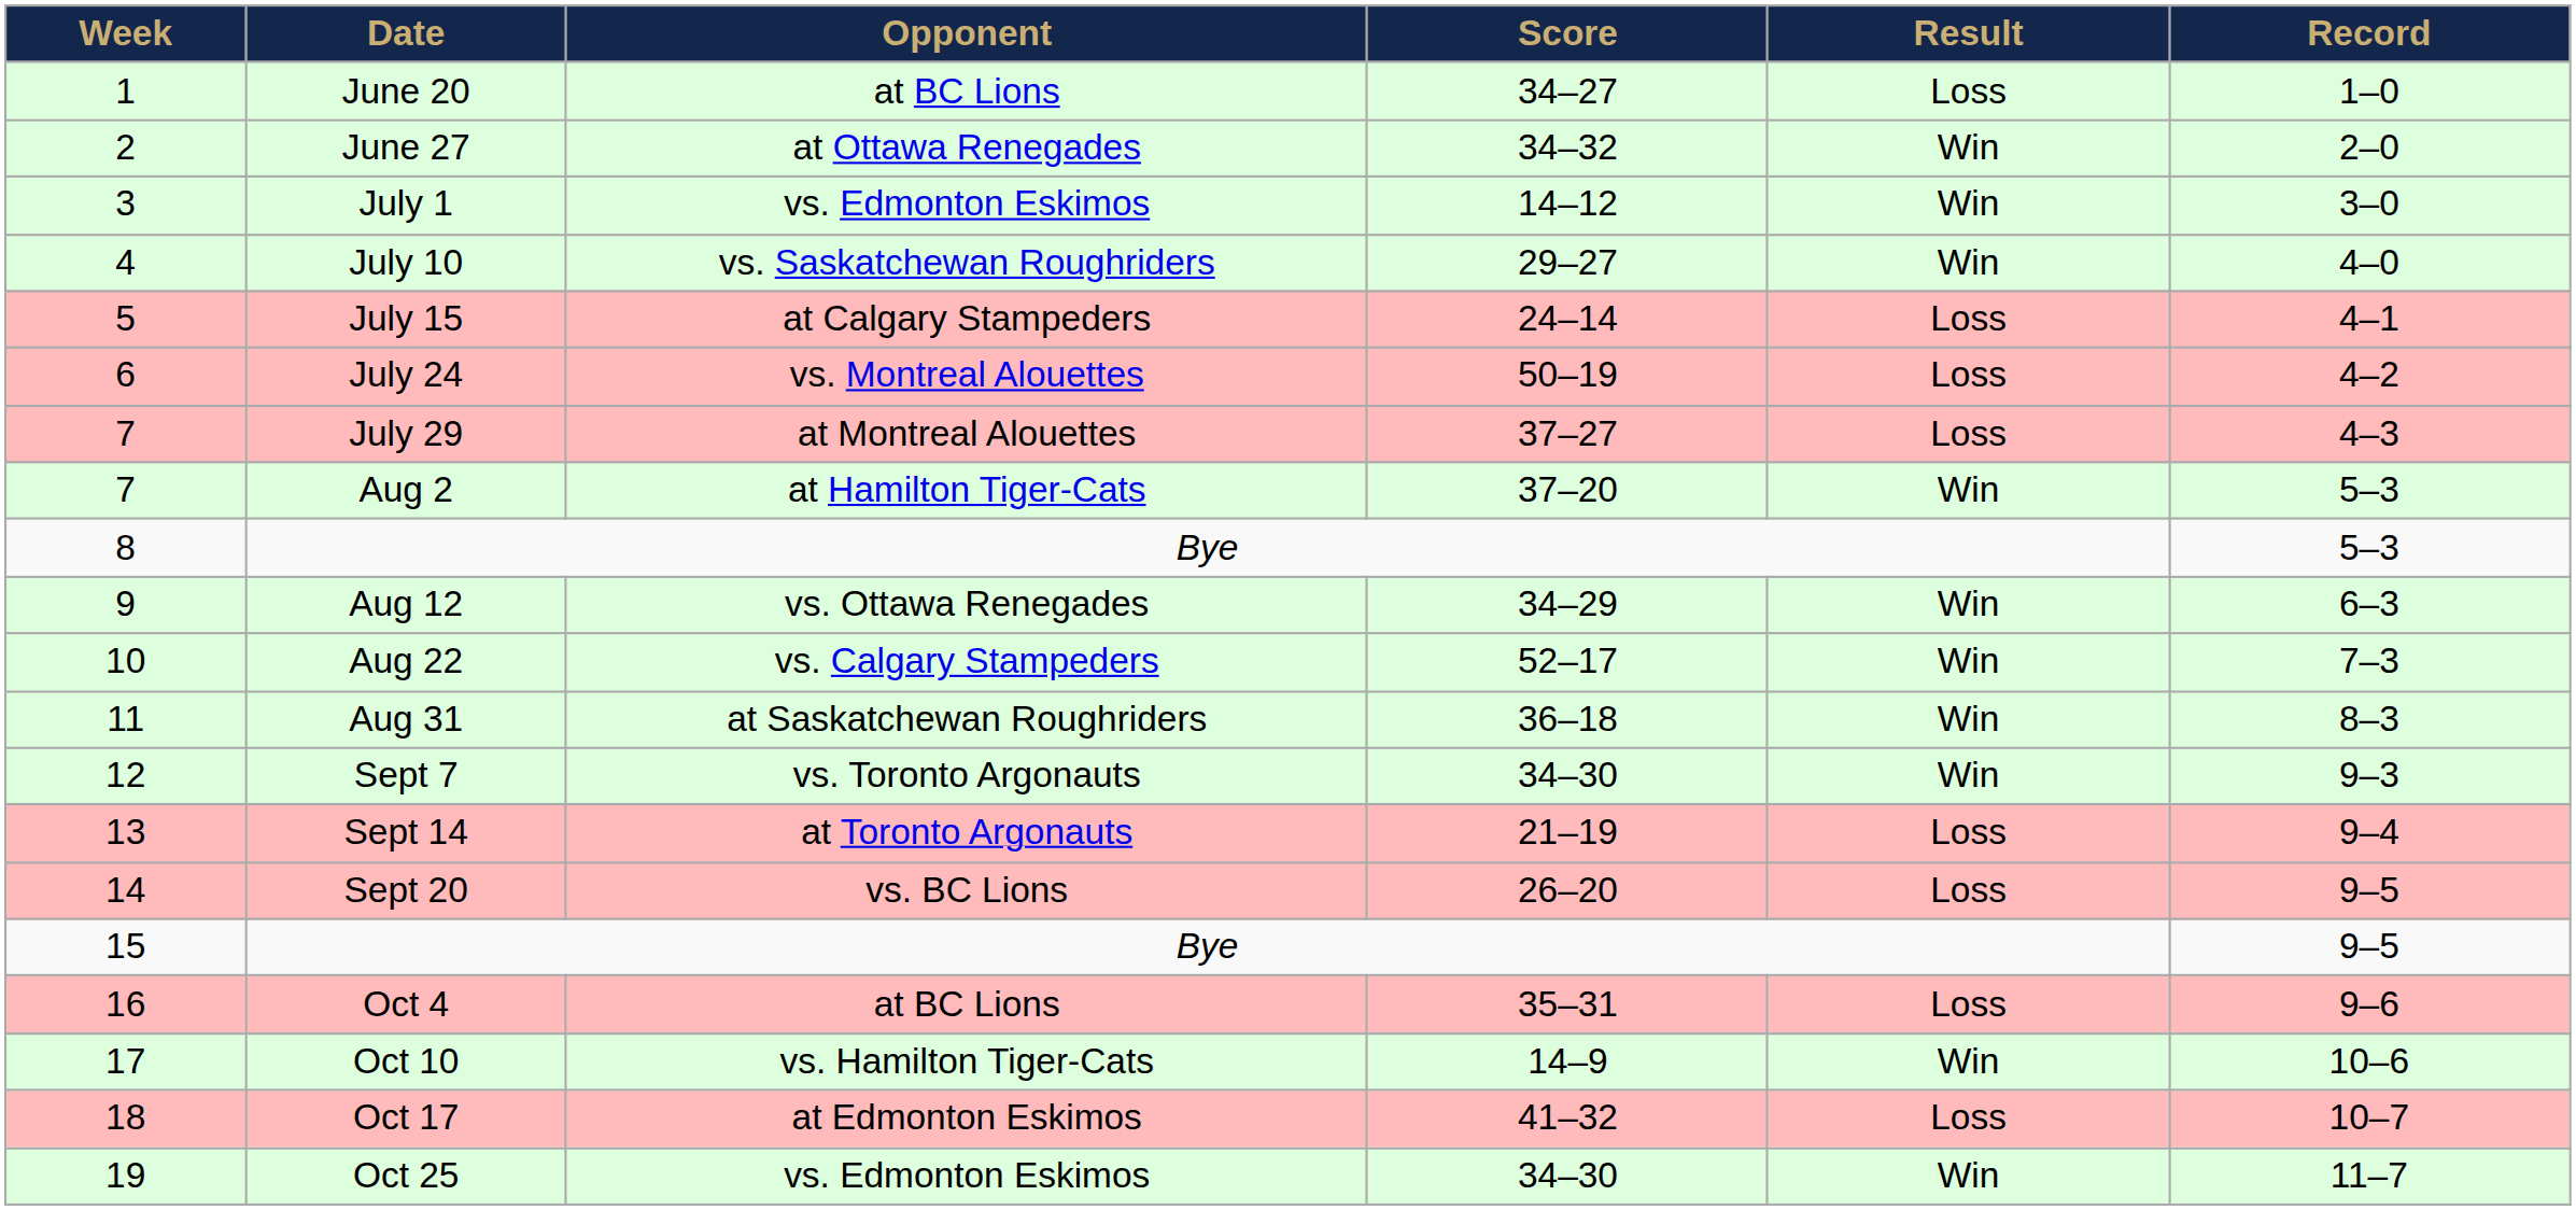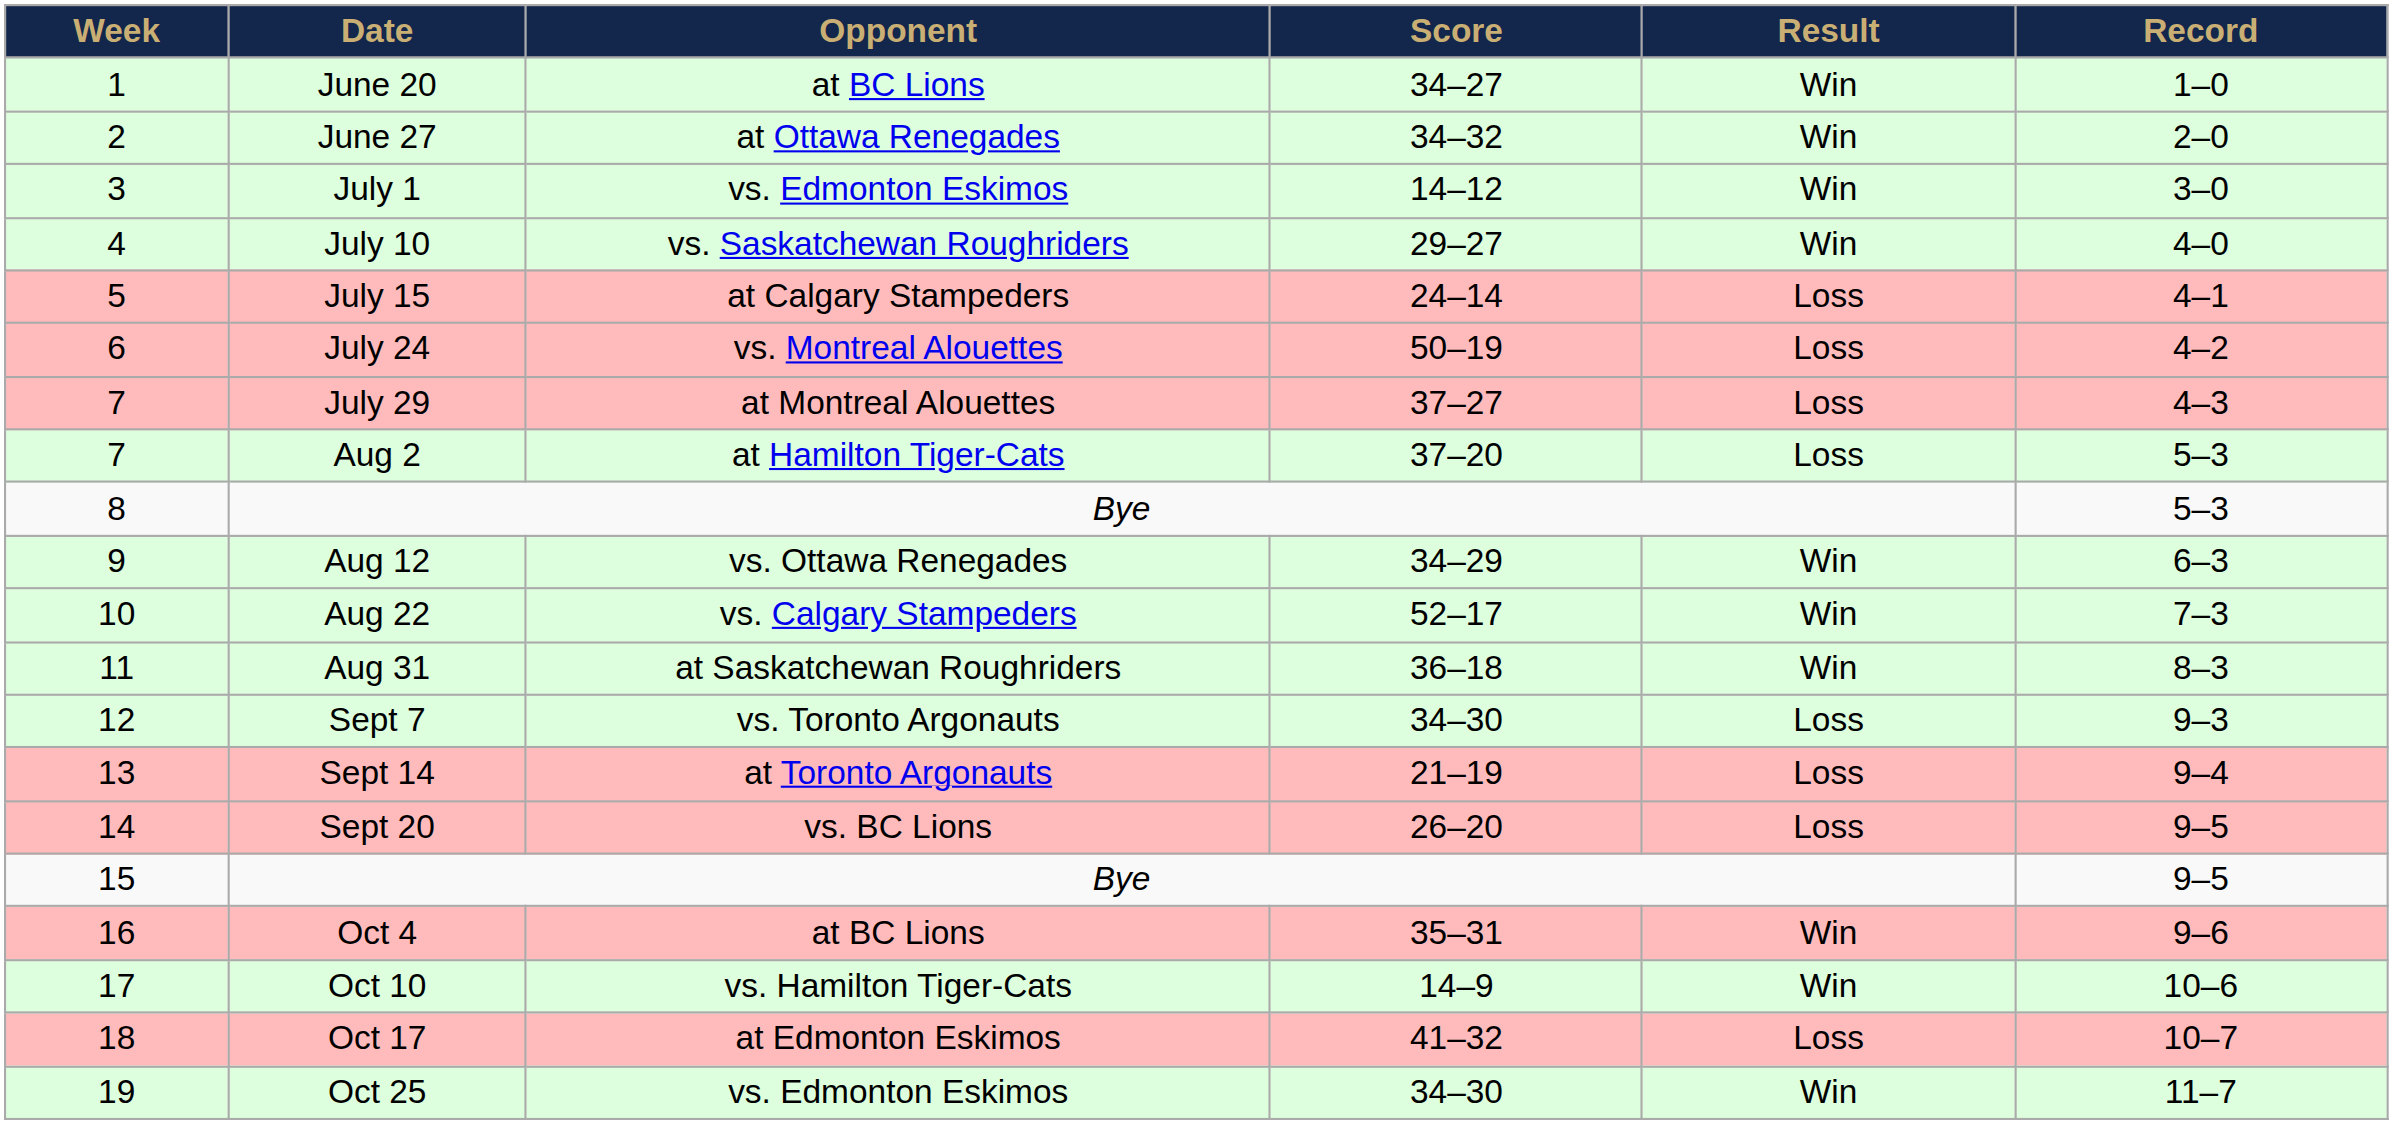 <table class="wikitable sortable sortable">
 <tr>
 <th style="background:#13264B;color:#C9AF74;" width="6%">Week</th>
 <th style="background:#13264B;color:#C9AF74;" width="8%">Date</th>
 <th style="background:#13264B;color:#C9AF74;" width="20%">Opponent</th>
 <th style="background:#13264B;color:#C9AF74;" width="10%">Score</th>
 <th style="background:#13264B;color:#C9AF74;" width="10%">Result</th>
 <th style="background:#13264B;color:#C9AF74;" width="10%">Record</th>
 </tr>
 <tr align="center" bgcolor="#ddffdd">
 <td>1</td>
 <td>June 20</td>
 <td>at <a href='#'>BC Lions</a></td>
 <td>34–27</td>
-<td>Loss</td>
+<td>Win</td>
 <td>1–0</td>
 </tr>
 <tr align="center" bgcolor="#ddffdd">
 <td>2</td>
 <td>June 27</td>
 <td>at <a href='#'>Ottawa Renegades</a></td>
 <td>34–32</td>
 <td>Win</td>
 <td>2–0</td>
 </tr>
 <tr align="center" bgcolor="#ddffdd">
 <td>3</td>
 <td>July 1</td>
 <td>vs. <a href='#'>Edmonton Eskimos</a></td>
 <td>14–12</td>
 <td>Win</td>
 <td>3–0</td>
 </tr>
 <tr align="center" bgcolor="#ddffdd">
 <td>4</td>
 <td>July 10</td>
 <td>vs. <a href='#'>Saskatchewan Roughriders</a></td>
 <td>29–27</td>
 <td>Win</td>
 <td>4–0</td>
 </tr>
 <tr align="center" bgcolor="#ffbbbb">
 <td>5</td>
 <td>July 15</td>
 <td>at Calgary Stampeders</td>
 <td>24–14</td>
 <td>Loss</td>
 <td>4–1</td>
 </tr>
 <tr align="center" bgcolor="#ffbbbb">
 <td>6</td>
 <td>July 24</td>
 <td>vs. <a href='#'>Montreal Alouettes</a></td>
 <td>50–19</td>
 <td>Loss</td>
 <td>4–2</td>
 </tr>
 <tr align="center" bgcolor="#ffbbbb">
 <td>7</td>
 <td>July 29</td>
 <td>at Montreal Alouettes</td>
 <td>37–27</td>
 <td>Loss</td>
 <td>4–3</td>
 </tr>
 <tr align="center" bgcolor="#ddffdd">
 <td>7</td>
 <td>Aug 2</td>
 <td>at <a href='#'>Hamilton Tiger-Cats</a></td>
 <td>37–20</td>
-<td>Win</td>
+<td>Loss</td>
 <td>5–3</td>
 </tr>
 <tr align="center">
 <td>8</td>
 <td colSpan=4 align="center"><em>Bye</em></td>
 <td>5–3</td>
 </tr>
 <tr align="center" bgcolor="#ddffdd">
 <td>9</td>
 <td>Aug 12</td>
 <td>vs. Ottawa Renegades</td>
 <td>34–29</td>
 <td>Win</td>
 <td>6–3</td>
 </tr>
 <tr align="center" bgcolor="#ddffdd">
 <td>10</td>
 <td>Aug 22</td>
 <td>vs. <a href='#'>Calgary Stampeders</a></td>
 <td>52–17</td>
 <td>Win</td>
 <td>7–3</td>
 </tr>
 <tr align="center" bgcolor="#ddffdd">
 <td>11</td>
 <td>Aug 31</td>
 <td>at Saskatchewan Roughriders</td>
 <td>36–18</td>
 <td>Win</td>
 <td>8–3</td>
 </tr>
 <tr align="center" bgcolor="#ddffdd">
 <td>12</td>
 <td>Sept 7</td>
 <td>vs. Toronto Argonauts</td>
 <td>34–30</td>
-<td>Win</td>
+<td>Loss</td>
 <td>9–3</td>
 </tr>
 <tr align="center" bgcolor="#ffbbbb">
 <td>13</td>
 <td>Sept 14</td>
 <td>at <a href='#'>Toronto Argonauts</a></td>
 <td>21–19</td>
 <td>Loss</td>
 <td>9–4</td>
 </tr>
 <tr align="center" bgcolor="ffbbbb">
 <td>14</td>
 <td>Sept 20</td>
 <td>vs. BC Lions</td>
 <td>26–20</td>
 <td>Loss</td>
 <td>9–5</td>
 </tr>
 <tr align="center">
 <td>15</td>
 <td colSpan=4 align="center"><em>Bye</em></td>
 <td>9–5</td>
 </tr>
 <tr align="center" bgcolor="#ffbbbb">
 <td>16</td>
 <td>Oct 4</td>
 <td>at BC Lions</td>
 <td>35–31</td>
-<td>Loss</td>
+<td>Win</td>
 <td>9–6</td>
 </tr>
 <tr align="center" bgcolor="ddffdd">
 <td>17</td>
 <td>Oct 10</td>
 <td>vs. Hamilton Tiger-Cats</td>
 <td>14–9</td>
 <td>Win</td>
 <td>10–6</td>
 </tr>
 <tr align="center" bgcolor="#ffbbbb">
 <td>18</td>
 <td>Oct 17</td>
 <td>at Edmonton Eskimos</td>
 <td>41–32</td>
 <td>Loss</td>
 <td>10–7</td>
 </tr>
 <tr align="center" bgcolor="#ddffdd">
 <td>19</td>
 <td>Oct 25</td>
 <td>vs. Edmonton Eskimos</td>
 <td>34–30</td>
 <td>Win</td>
 <td>11–7</td>
 </tr>
 <tr>
 </tr>
 </table>
